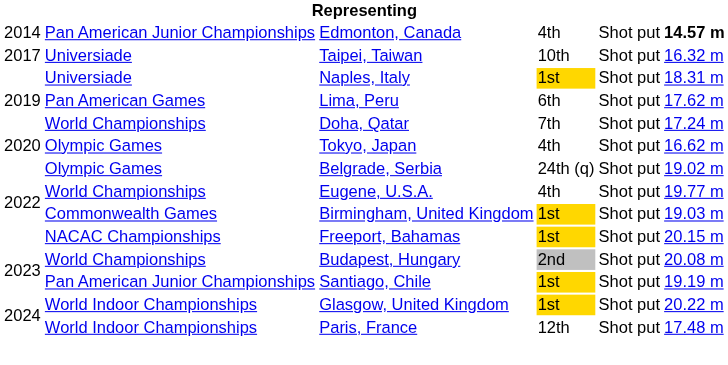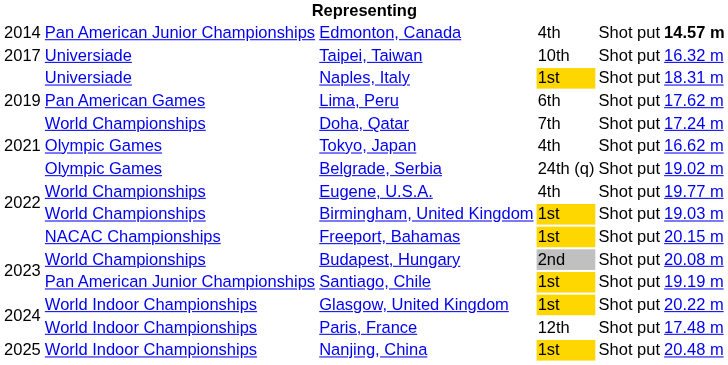 <table>
 <tr>
 <th colspan="6">Representing </th>
 </tr>
 <tr>
 <td>2014</td>
 <td><a href='#'>Pan American Junior Championships</a></td>
 <td><a href='#'>Edmonton, Canada</a></td>
 <td>4th</td>
 <td>Shot put</td>
 <td><strong>14.57 m</strong></td>
 </tr>
 <tr>
 <td>2017</td>
 <td><a href='#'>Universiade</a></td>
 <td><a href='#'>Taipei, Taiwan</a></td>
 <td>10th</td>
 <td>Shot put</td>
 <td><a href='#'>16.32 m</a></td>
 </tr>
 <tr>
 <td rowspan=3>2019</td>
 <td><a href='#'>Universiade</a></td>
 <td><a href='#'>Naples, Italy</a></td>
 <td bgcolor=gold>1st</td>
 <td>Shot put</td>
 <td><a href='#'>18.31 m</a></td>
 </tr>
 <tr>
 <td><a href='#'>Pan American Games</a></td>
 <td><a href='#'>Lima, Peru</a></td>
 <td>6th</td>
 <td>Shot put</td>
 <td><a href='#'>17.62 m</a></td>
 </tr>
 <tr>
 <td><a href='#'>World Championships</a></td>
 <td><a href='#'>Doha, Qatar</a></td>
 <td>7th</td>
 <td>Shot put</td>
 <td><a href='#'>17.24 m</a></td>
 </tr>
 <tr>
-<td>2020</td>
+<td>2021</td>
 <td><a href='#'>Olympic Games</a></td>
 <td><a href='#'>Tokyo, Japan</a></td>
 <td>4th</td>
 <td>Shot put</td>
 <td><a href='#'>16.62 m</a></td>
 </tr>
 <tr>
 <td rowspan=4>2022</td>
 <td><a href='#'>Olympic Games</a></td>
 <td><a href='#'>Belgrade, Serbia</a></td>
 <td>24th (q)</td>
 <td>Shot put</td>
 <td><a href='#'>19.02 m</a></td>
 </tr>
 <tr>
 <td><a href='#'>World Championships</a></td>
 <td><a href='#'>Eugene, U.S.A.</a></td>
 <td>4th</td>
 <td>Shot put</td>
 <td><a href='#'>19.77 m</a></td>
 </tr>
 <tr>
-<td><a href='#'>Commonwealth Games</a></td>
+<td><a href='#'>World Championships</a></td>
 <td><a href='#'>Birmingham, United Kingdom</a></td>
 <td bgcolor=gold>1st</td>
 <td>Shot put</td>
 <td><a href='#'>19.03 m</a></td>
 </tr>
 <tr>
 <td><a href='#'>NACAC Championships</a></td>
 <td><a href='#'>Freeport, Bahamas</a></td>
 <td bgcolor=gold>1st</td>
 <td>Shot put</td>
 <td><a href='#'>20.15 m</a></td>
 </tr>
 <tr>
 <td rowspan=2>2023</td>
 <td><a href='#'>World Championships</a></td>
 <td><a href='#'>Budapest, Hungary</a></td>
 <td bgcolor=silver>2nd</td>
 <td>Shot put</td>
 <td><a href='#'>20.08 m</a></td>
 </tr>
 <tr>
 <td><a href='#'>Pan American Junior Championships</a></td>
 <td><a href='#'>Santiago, Chile</a></td>
 <td bgcolor=gold>1st</td>
 <td>Shot put</td>
 <td><a href='#'>19.19 m</a></td>
 </tr>
 <tr>
 <td rowspan=2>2024</td>
 <td><a href='#'>World Indoor Championships</a></td>
 <td><a href='#'>Glasgow, United Kingdom</a></td>
 <td bgcolor=gold>1st</td>
 <td>Shot put</td>
 <td><a href='#'>20.22 m</a></td>
 </tr>
 <tr>
 <td><a href='#'>World Indoor Championships</a></td>
 <td><a href='#'>Paris, France</a></td>
 <td>12th</td>
 <td>Shot put</td>
 <td><a href='#'>17.48 m</a></td>
 </tr>
+<tr>
+<td>2025</td>
+<td><a href='#'>World Indoor Championships</a></td>
+<td><a href='#'>Nanjing, China</a></td>
+<td bgcolor=gold>1st</td>
+<td>Shot put</td>
+<td><a href='#'>20.48 m</a></td>
+</tr>
 </table>
